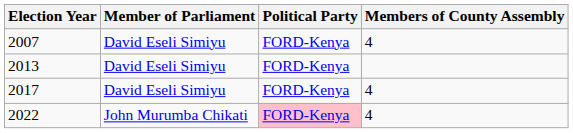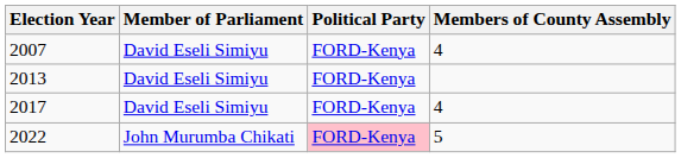 <table class="wikitable">
 <tr>
 <th>Election Year</th>
 <th>Member of Parliament</th>
 <th>Political Party</th>
 <th>Members of County Assembly</th>
 </tr>
 <tr>
 <td>2007</td>
 <td><a href='#'>David Eseli Simiyu</a></td>
 <td><a href='#'>FORD-Kenya</a></td>
 <td>4</td>
 </tr>
 <tr>
 <td>2013</td>
 <td><a href='#'>David Eseli Simiyu</a></td>
 <td><a href='#'>FORD-Kenya</a></td>
 <td></td>
 </tr>
 <tr>
 <td>2017</td>
 <td><a href='#'>David Eseli Simiyu</a></td>
 <td><a href='#'>FORD-Kenya</a></td>
 <td>4</td>
 </tr>
 <tr>
 <td>2022</td>
 <td><a href='#'>John Murumba Chikati</a></td>
 <td style="background: pink;"><a href='#'>FORD-Kenya</a></td>
-<td>4</td>
+<td>5</td>
 </tr>
 </table>
